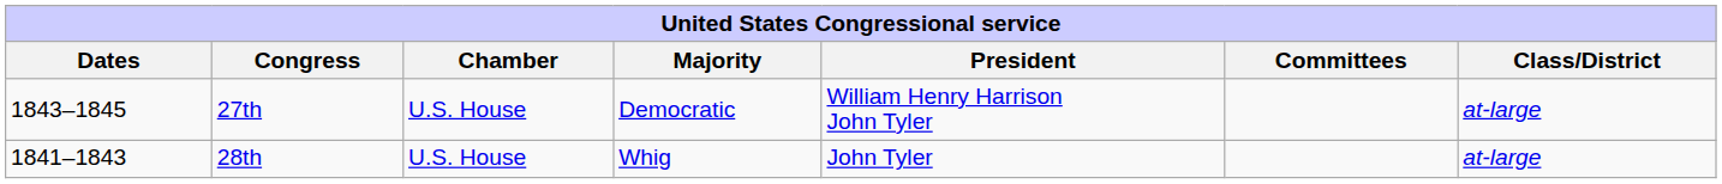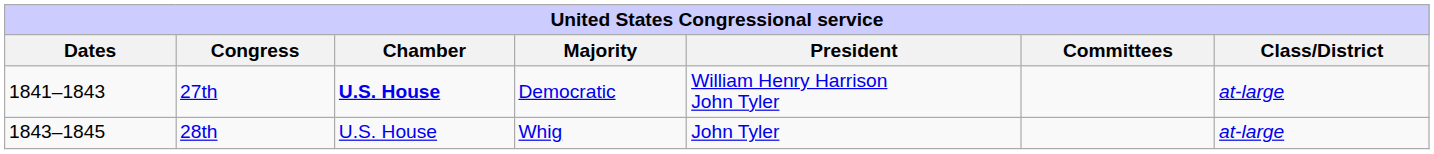 <table class=wikitable style="width: 94%" style="text-align: center;" align="center">
 <tr bgcolor=#cccccc>
 <th colspan=7 style="background: #ccccff;">United States Congressional service</th>
 </tr>
 <tr>
 <th><strong>Dates</strong></th>
 <th><strong>Congress</strong></th>
 <th><strong>Chamber</strong></th>
 <th><strong>Majority</strong></th>
 <th><strong>President</strong></th>
 <th><strong>Committees</strong></th>
 <th><strong>Class/District</strong></th>
 </tr>
 <tr>
-<td>1843–1845</td>
+<td>1841–1843</td>
 <td><a href='#'>27th</a></td>
-<td><a href='#'>U.S. House</a></td>
+<td><strong><a href='#'>U.S. House</a></strong></td>
 <td><a href='#'>Democratic</a></td>
 <td><a href='#'>William Henry Harrison</a><br><a href='#'>John Tyler</a></td>
 <td></td>
 <td><a href='#'><em>at-large</em></a></td>
 </tr>
 <tr>
-<td>1841–1843</td>
+<td>1843–1845</td>
 <td><a href='#'>28th</a></td>
 <td><a href='#'>U.S. House</a></td>
 <td><a href='#'>Whig</a></td>
 <td><a href='#'>John Tyler</a></td>
 <td></td>
 <td><a href='#'><em>at-large</em></a></td>
 </tr>
 </table>
